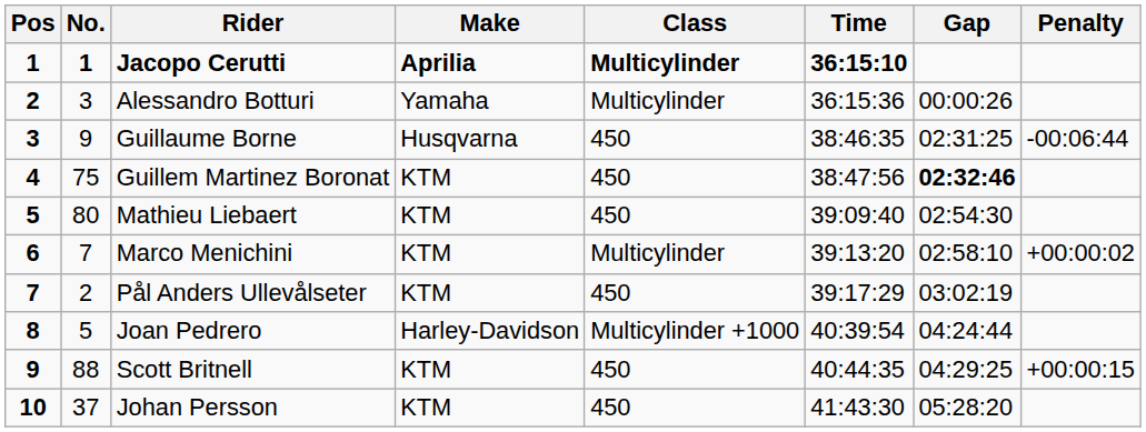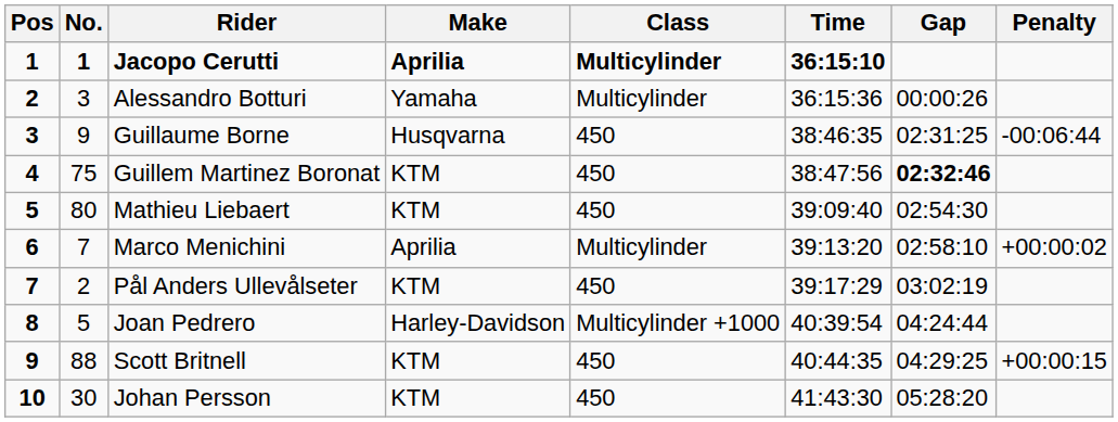 <table class="wikitable">
 <tr>
 <th>Pos</th>
 <th>No.</th>
 <th>Rider</th>
 <th>Make</th>
 <th>Class</th>
 <th>Time</th>
 <th>Gap</th>
 <th>Penalty</th>
 </tr>
 <tr>
 <td align="center"><strong>1</strong></td>
 <td align="center"><strong>1</strong></td>
 <td><strong> Jacopo Cerutti</strong></td>
 <td><strong>Aprilia</strong></td>
 <td><strong>Multicylinder</strong></td>
 <td><strong>36:15:10</strong></td>
 <td></td>
 <td></td>
 </tr>
 <tr>
 <td align="center"><strong>2</strong></td>
 <td align="center">3</td>
 <td> Alessandro Botturi</td>
 <td>Yamaha</td>
 <td>Multicylinder</td>
 <td>36:15:36</td>
 <td>00:00:26</td>
 <td></td>
 </tr>
 <tr>
 <td align="center"><strong>3</strong></td>
 <td align="center">9</td>
 <td> Guillaume Borne</td>
 <td>Husqvarna</td>
 <td>450</td>
 <td>38:46:35</td>
 <td>02:31:25</td>
 <td>-00:06:44</td>
 </tr>
 <tr>
 <td align="center"><strong>4</strong></td>
 <td align="center">75</td>
 <td> Guillem Martinez Boronat</td>
 <td>KTM</td>
 <td>450</td>
 <td>38:47:56</td>
 <td><strong>02:32:46</strong></td>
 <td></td>
 </tr>
 <tr>
 <td align="center"><strong>5</strong></td>
 <td align="center">80</td>
 <td> Mathieu Liebaert</td>
 <td>KTM</td>
 <td>450</td>
 <td>39:09:40</td>
 <td>02:54:30</td>
 <td></td>
 </tr>
 <tr>
 <td align="center"><strong>6</strong></td>
 <td align="center">7</td>
 <td> Marco Menichini</td>
-<td>KTM</td>
+<td>Aprilia</td>
 <td>Multicylinder</td>
 <td>39:13:20</td>
 <td>02:58:10</td>
 <td>+00:00:02</td>
 </tr>
 <tr>
 <td align="center"><strong>7</strong></td>
 <td align="center">2</td>
 <td> Pål Anders Ullevålseter</td>
 <td>KTM</td>
 <td>450</td>
 <td>39:17:29</td>
 <td>03:02:19</td>
 <td></td>
 </tr>
 <tr>
 <td align="center"><strong>8</strong></td>
 <td align="center">5</td>
 <td> Joan Pedrero</td>
 <td>Harley-Davidson</td>
 <td>Multicylinder +1000</td>
 <td>40:39:54</td>
 <td>04:24:44</td>
 <td></td>
 </tr>
 <tr>
 <td align="center"><strong>9</strong></td>
 <td align="center">88</td>
 <td> Scott Britnell</td>
 <td>KTM</td>
 <td>450</td>
 <td>40:44:35</td>
 <td>04:29:25</td>
 <td>+00:00:15</td>
 </tr>
 <tr>
 <td align="center"><strong>10</strong></td>
-<td align="center">37</td>
+<td align="center">30</td>
 <td> Johan Persson</td>
 <td>KTM</td>
 <td>450</td>
 <td>41:43:30</td>
 <td>05:28:20</td>
 <td></td>
 </tr>
 </table>
